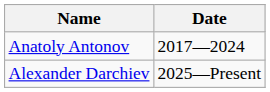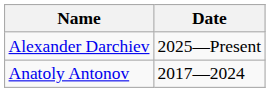 <table class="wikitable">
 <tr>
 <th>Name</th>
 <th>Date</th>
 </tr>
 <tr>
+<td><a href='#'>Alexander Darchiev</a></td>
+<td>2025—Present</td>
+</tr>
+<tr>
 <td><a href='#'>Anatoly Antonov</a></td>
 <td>2017—2024</td>
 </tr>
-<tr>
-<td><a href='#'>Alexander Darchiev</a></td>
-<td>2025—Present</td>
-</tr>
 </table>
